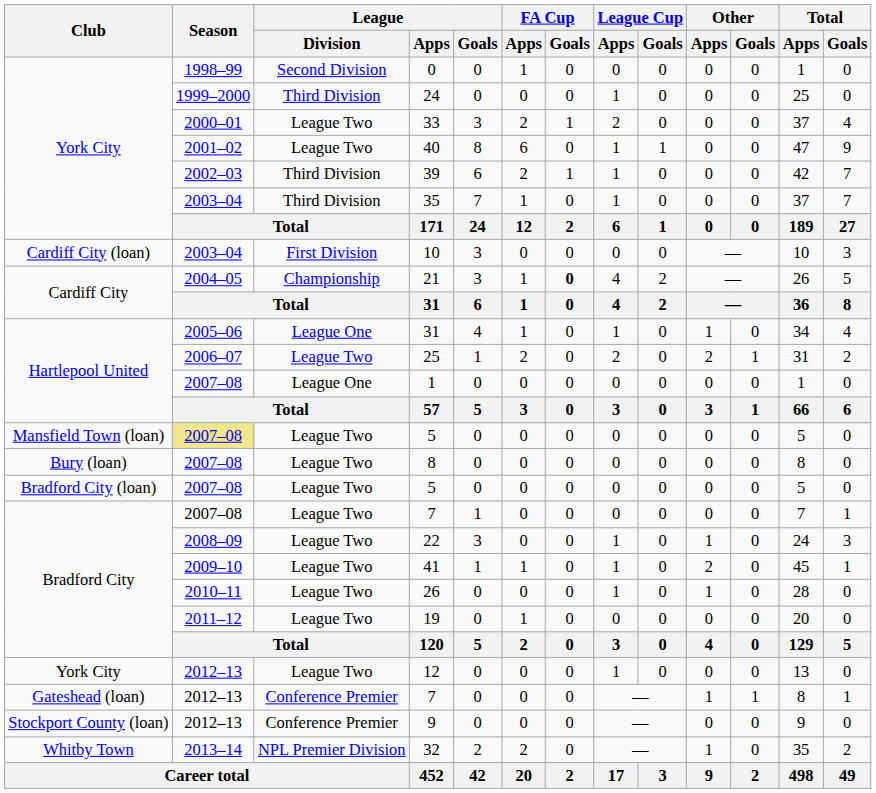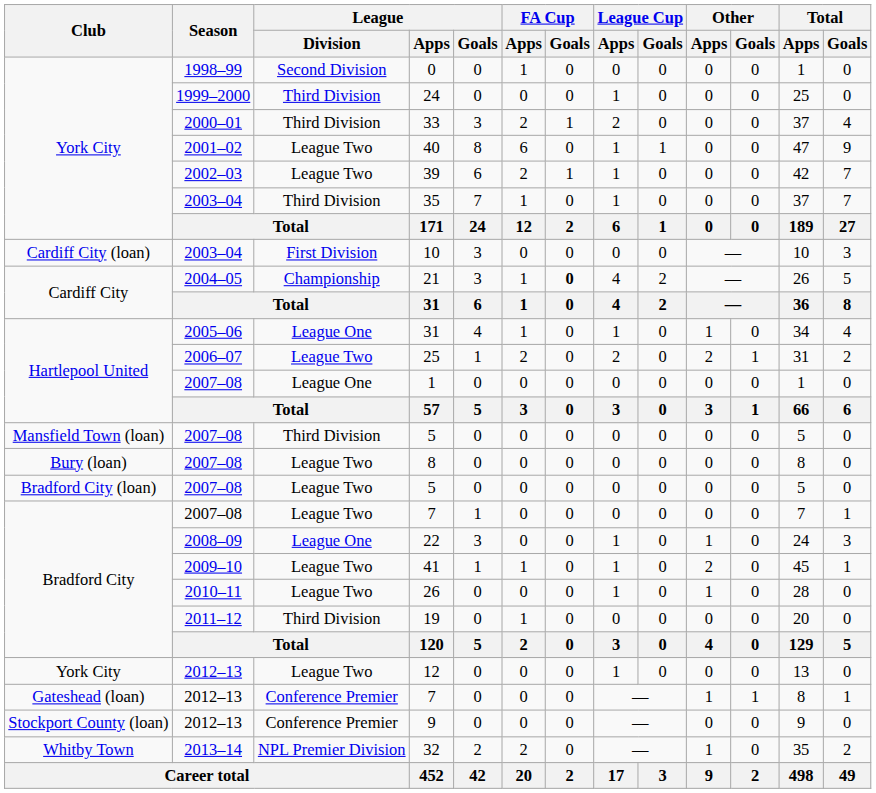 <table class="wikitable" style="text-align: center;">
 <tr>
 <th rowspan="2">Club</th>
 <th rowspan="2">Season</th>
 <th colspan="3">League</th>
 <th colspan="2"><a href='#'>FA Cup</a></th>
 <th colspan="2"><a href='#'>League Cup</a></th>
 <th colspan="2">Other</th>
 <th colspan="2">Total</th>
 </tr>
 <tr>
 <th>Division</th>
 <th>Apps</th>
 <th>Goals</th>
 <th>Apps</th>
 <th>Goals</th>
 <th>Apps</th>
 <th>Goals</th>
 <th>Apps</th>
 <th>Goals</th>
 <th>Apps</th>
 <th>Goals</th>
 </tr>
 <tr>
 <td rowspan="7"><a href='#'>York City</a></td>
 <td><a href='#'>1998–99</a></td>
 <td><a href='#'>Second Division</a></td>
 <td>0</td>
 <td>0</td>
 <td>1</td>
 <td>0</td>
 <td>0</td>
 <td>0</td>
 <td>0</td>
 <td>0</td>
 <td>1</td>
 <td>0</td>
 </tr>
 <tr>
 <td><a href='#'>1999–2000</a></td>
 <td><a href='#'>Third Division</a></td>
 <td>24</td>
 <td>0</td>
 <td>0</td>
 <td>0</td>
 <td>1</td>
 <td>0</td>
 <td>0</td>
 <td>0</td>
 <td>25</td>
 <td>0</td>
 </tr>
 <tr>
 <td><a href='#'>2000–01</a></td>
-<td>League Two</td>
+<td>Third Division</td>
 <td>33</td>
 <td>3</td>
 <td>2</td>
 <td>1</td>
 <td>2</td>
 <td>0</td>
 <td>0</td>
 <td>0</td>
 <td>37</td>
 <td>4</td>
 </tr>
 <tr>
 <td><a href='#'>2001–02</a></td>
 <td>League Two</td>
 <td>40</td>
 <td>8</td>
 <td>6</td>
 <td>0</td>
 <td>1</td>
 <td>1</td>
 <td>0</td>
 <td>0</td>
 <td>47</td>
 <td>9</td>
 </tr>
 <tr>
 <td><a href='#'>2002–03</a></td>
-<td>Third Division</td>
+<td>League Two</td>
 <td>39</td>
 <td>6</td>
 <td>2</td>
 <td>1</td>
 <td>1</td>
 <td>0</td>
 <td>0</td>
 <td>0</td>
 <td>42</td>
 <td>7</td>
 </tr>
 <tr>
 <td><a href='#'>2003–04</a></td>
 <td>Third Division</td>
 <td>35</td>
 <td>7</td>
 <td>1</td>
 <td>0</td>
 <td>1</td>
 <td>0</td>
 <td>0</td>
 <td>0</td>
 <td>37</td>
 <td>7</td>
 </tr>
 <tr>
 <th colspan="2">Total</th>
 <th>171</th>
 <th>24</th>
 <th>12</th>
 <th>2</th>
 <th>6</th>
 <th>1</th>
 <th>0</th>
 <th>0</th>
 <th>189</th>
 <th>27</th>
 </tr>
 <tr>
 <td><a href='#'>Cardiff City</a> (loan)</td>
 <td><a href='#'>2003–04</a></td>
 <td><a href='#'>First Division</a></td>
 <td>10</td>
 <td>3</td>
 <td>0</td>
 <td>0</td>
 <td>0</td>
 <td>0</td>
 <td colspan="2">—</td>
 <td>10</td>
 <td>3</td>
 </tr>
 <tr>
 <td rowspan="2">Cardiff City</td>
 <td><a href='#'>2004–05</a></td>
 <td><a href='#'>Championship</a></td>
 <td>21</td>
 <td>3</td>
 <td>1</td>
 <td><strong>0</strong></td>
 <td>4</td>
 <td>2</td>
 <td colspan="2">—</td>
 <td>26</td>
 <td>5</td>
 </tr>
 <tr>
 <th colspan="2">Total</th>
 <th>31</th>
 <th>6</th>
 <th>1</th>
 <th>0</th>
 <th>4</th>
 <th>2</th>
 <th colspan="2">—</th>
 <th>36</th>
 <th>8</th>
 </tr>
 <tr>
 <td rowspan="4"><a href='#'>Hartlepool United</a></td>
 <td><a href='#'>2005–06</a></td>
 <td><a href='#'>League One</a></td>
 <td>31</td>
 <td>4</td>
 <td>1</td>
 <td>0</td>
 <td>1</td>
 <td>0</td>
 <td>1</td>
 <td>0</td>
 <td>34</td>
 <td>4</td>
 </tr>
 <tr>
 <td><a href='#'>2006–07</a></td>
 <td><a href='#'>League Two</a></td>
 <td>25</td>
 <td>1</td>
 <td>2</td>
 <td>0</td>
 <td>2</td>
 <td>0</td>
 <td>2</td>
 <td>1</td>
 <td>31</td>
 <td>2</td>
 </tr>
 <tr>
 <td><a href='#'>2007–08</a></td>
 <td>League One</td>
 <td>1</td>
 <td>0</td>
 <td>0</td>
 <td>0</td>
 <td>0</td>
 <td>0</td>
 <td>0</td>
 <td>0</td>
 <td>1</td>
 <td>0</td>
 </tr>
 <tr>
 <th colspan="2">Total</th>
 <th>57</th>
 <th>5</th>
 <th>3</th>
 <th>0</th>
 <th>3</th>
 <th>0</th>
 <th>3</th>
 <th>1</th>
 <th>66</th>
 <th>6</th>
 </tr>
 <tr>
 <td><a href='#'>Mansfield Town</a> (loan)</td>
-<td style="background: khaki;"><a href='#'>2007–08</a></td>
-<td>League Two</td>
+<td><a href='#'>2007–08</a></td>
+<td>Third Division</td>
 <td>5</td>
 <td>0</td>
 <td>0</td>
 <td>0</td>
 <td>0</td>
 <td>0</td>
 <td>0</td>
 <td>0</td>
 <td>5</td>
 <td>0</td>
 </tr>
 <tr>
 <td rowspan="1" valign="center"><a href='#'>Bury</a> (loan)</td>
 <td><a href='#'>2007–08</a></td>
 <td>League Two</td>
 <td>8</td>
 <td>0</td>
 <td>0</td>
 <td>0</td>
 <td>0</td>
 <td>0</td>
 <td>0</td>
 <td>0</td>
 <td>8</td>
 <td>0</td>
 </tr>
 <tr>
 <td><a href='#'>Bradford City</a> (loan)</td>
 <td><a href='#'>2007–08</a></td>
 <td>League Two</td>
 <td>5</td>
 <td>0</td>
 <td>0</td>
 <td>0</td>
 <td>0</td>
 <td>0</td>
 <td>0</td>
 <td>0</td>
 <td>5</td>
 <td>0</td>
 </tr>
 <tr>
 <td rowspan="6">Bradford City</td>
 <td>2007–08</td>
 <td>League Two</td>
 <td>7</td>
 <td>1</td>
 <td>0</td>
 <td>0</td>
 <td>0</td>
 <td>0</td>
 <td>0</td>
 <td>0</td>
 <td>7</td>
 <td>1</td>
 </tr>
 <tr>
 <td><a href='#'>2008–09</a></td>
-<td>League Two</td>
+<td><a href='#'>League One</a></td>
 <td>22</td>
 <td>3</td>
 <td>0</td>
 <td>0</td>
 <td>1</td>
 <td>0</td>
 <td>1</td>
 <td>0</td>
 <td>24</td>
 <td>3</td>
 </tr>
 <tr>
 <td><a href='#'>2009–10</a></td>
 <td>League Two</td>
 <td>41</td>
 <td>1</td>
 <td>1</td>
 <td>0</td>
 <td>1</td>
 <td>0</td>
 <td>2</td>
 <td>0</td>
 <td>45</td>
 <td>1</td>
 </tr>
 <tr>
 <td><a href='#'>2010–11</a></td>
 <td>League Two</td>
 <td>26</td>
 <td>0</td>
 <td>0</td>
 <td>0</td>
 <td>1</td>
 <td>0</td>
 <td>1</td>
 <td>0</td>
 <td>28</td>
 <td>0</td>
 </tr>
 <tr>
 <td><a href='#'>2011–12</a></td>
-<td>League Two</td>
+<td>Third Division</td>
 <td>19</td>
 <td>0</td>
 <td>1</td>
 <td>0</td>
 <td>0</td>
 <td>0</td>
 <td>0</td>
 <td>0</td>
 <td>20</td>
 <td>0</td>
 </tr>
 <tr>
 <th colspan="2">Total</th>
 <th>120</th>
 <th>5</th>
 <th>2</th>
 <th>0</th>
 <th>3</th>
 <th>0</th>
 <th>4</th>
 <th>0</th>
 <th>129</th>
 <th>5</th>
 </tr>
 <tr>
 <td>York City</td>
 <td><a href='#'>2012–13</a></td>
 <td>League Two</td>
 <td>12</td>
 <td>0</td>
 <td>0</td>
 <td>0</td>
 <td>1</td>
 <td>0</td>
 <td>0</td>
 <td>0</td>
 <td>13</td>
 <td>0</td>
 </tr>
 <tr>
 <td><a href='#'>Gateshead</a> (loan)</td>
 <td>2012–13</td>
 <td><a href='#'>Conference Premier</a></td>
 <td>7</td>
 <td>0</td>
 <td>0</td>
 <td>0</td>
 <td colspan="2">—</td>
 <td>1</td>
 <td>1</td>
 <td>8</td>
 <td>1</td>
 </tr>
 <tr>
 <td><a href='#'>Stockport County</a> (loan)</td>
 <td>2012–13</td>
 <td>Conference Premier</td>
 <td>9</td>
 <td>0</td>
 <td>0</td>
 <td>0</td>
 <td colspan="2">—</td>
 <td>0</td>
 <td>0</td>
 <td>9</td>
 <td>0</td>
 </tr>
 <tr>
 <td rowspan="1"><a href='#'>Whitby Town</a></td>
 <td><a href='#'>2013–14</a></td>
 <td><a href='#'>NPL Premier Division</a></td>
 <td>32</td>
 <td>2</td>
 <td>2</td>
 <td>0</td>
 <td colspan="2">—</td>
 <td>1</td>
 <td>0</td>
 <td>35</td>
 <td>2</td>
 </tr>
 <tr>
 <th colspan="3">Career total</th>
 <th>452</th>
 <th>42</th>
 <th>20</th>
 <th>2</th>
 <th>17</th>
 <th>3</th>
 <th>9</th>
 <th>2</th>
 <th>498</th>
 <th>49</th>
 </tr>
 </table>
